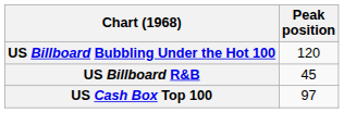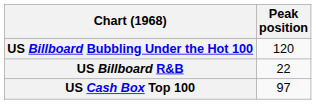 <table class="wikitable sortable plainrowheaders">
 <tr>
 <th>Chart (1968)</th>
 <th>Peak<br>position</th>
 </tr>
 <tr>
 <th scope="row">US <em><a href='#'>Billboard</a></em> <a href='#'>Bubbling Under the Hot 100</a></th>
 <td style="text-align:center;">120</td>
 </tr>
 <tr>
 <th scope="row">US <em>Billboard</em> <a href='#'>R&B</a></th>
-<td style="text-align:center;">45</td>
+<td style="text-align:center;">22</td>
 </tr>
 <tr>
 <th scope="row">US <a href='#'><em>Cash Box</em></a> Top 100</th>
 <td align="center">97</td>
 </tr>
 </table>
